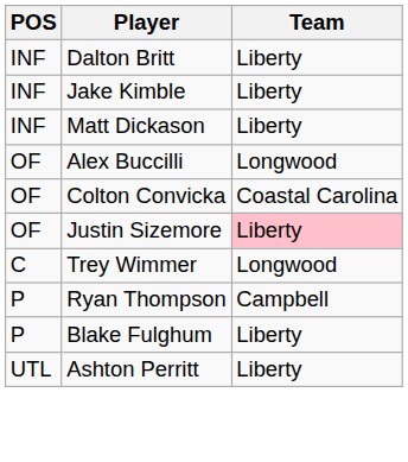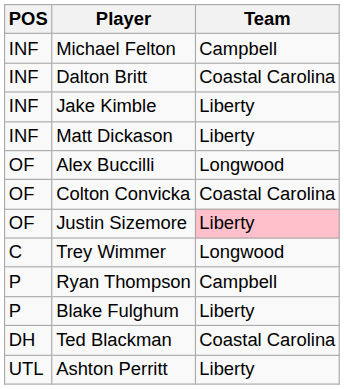 <table class=wikitable>
 <tr>
 <th>POS</th>
 <th>Player</th>
 <th>Team</th>
 </tr>
 <tr>
 <td>INF</td>
+<td>Michael Felton</td>
+<td>Campbell</td>
+</tr>
+<tr>
+<td>INF</td>
 <td>Dalton Britt</td>
-<td>Liberty</td>
+<td>Coastal Carolina</td>
 </tr>
 <tr>
 <td>INF</td>
 <td>Jake Kimble</td>
 <td>Liberty</td>
 </tr>
 <tr>
 <td>INF</td>
 <td>Matt Dickason</td>
 <td>Liberty</td>
 </tr>
 <tr>
 <td>OF</td>
 <td>Alex Buccilli</td>
 <td>Longwood</td>
 </tr>
 <tr>
 <td>OF</td>
 <td>Colton Convicka</td>
 <td>Coastal Carolina</td>
 </tr>
 <tr>
 <td>OF</td>
 <td>Justin Sizemore</td>
 <td style="background: pink;">Liberty</td>
 </tr>
 <tr>
 <td>C</td>
 <td>Trey Wimmer</td>
 <td>Longwood</td>
 </tr>
 <tr>
 <td>P</td>
 <td>Ryan Thompson</td>
 <td>Campbell</td>
 </tr>
 <tr>
 <td>P</td>
 <td>Blake Fulghum</td>
 <td>Liberty</td>
 </tr>
 <tr>
+<td>DH</td>
+<td>Ted Blackman</td>
+<td>Coastal Carolina</td>
+</tr>
+<tr>
 <td>UTL</td>
 <td>Ashton Perritt</td>
 <td>Liberty</td>
 </tr>
 </table>
